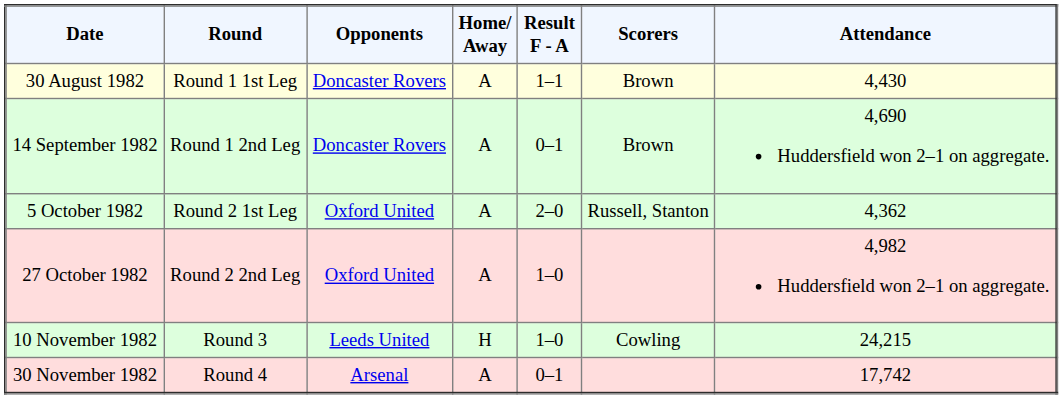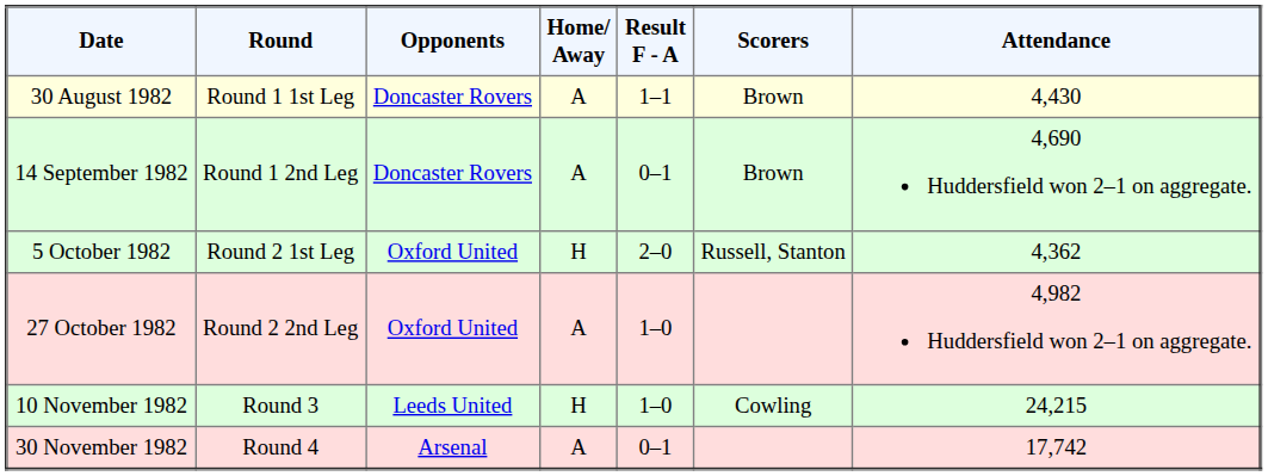 <table border="2" cellpadding="4" style="border-collapse:collapse; text-align:center; font-size:smaller;">
 <tr style="background:#f0f6ff;">
 <th><strong>Date</strong></th>
 <th><strong>Round</strong></th>
 <th><strong>Opponents</strong></th>
 <th><strong>Home/<br>Away</strong></th>
 <th><strong>Result<br>F - A</strong></th>
 <th><strong>Scorers</strong></th>
 <th><strong>Attendance</strong></th>
 </tr>
 <tr bgcolor="#ffffdd">
 <td>30 August 1982</td>
 <td>Round 1 1st Leg</td>
 <td><a href='#'>Doncaster Rovers</a></td>
 <td>A</td>
 <td>1–1</td>
 <td>Brown</td>
 <td>4,430</td>
 </tr>
 <tr bgcolor="#ddffdd">
 <td>14 September 1982</td>
 <td>Round 1 2nd Leg</td>
 <td><a href='#'>Doncaster Rovers</a></td>
 <td>A</td>
 <td>0–1</td>
 <td>Brown</td>
 <td>4,690<br><ul><li>Huddersfield won 2–1 on aggregate.</li></ul></td>
 </tr>
 <tr bgcolor="#ddffdd">
 <td>5 October 1982</td>
 <td>Round 2 1st Leg</td>
 <td><a href='#'>Oxford United</a></td>
-<td>A</td>
+<td>H</td>
 <td>2–0</td>
 <td>Russell, Stanton</td>
 <td>4,362</td>
 </tr>
 <tr bgcolor="#ffdddd">
 <td>27 October 1982</td>
 <td>Round 2 2nd Leg</td>
 <td><a href='#'>Oxford United</a></td>
 <td>A</td>
 <td>1–0</td>
 <td></td>
 <td>4,982<br><ul><li>Huddersfield won 2–1 on aggregate.</li></ul></td>
 </tr>
 <tr bgcolor="#ddffdd">
 <td>10 November 1982</td>
 <td>Round 3</td>
 <td><a href='#'>Leeds United</a></td>
 <td>H</td>
 <td>1–0</td>
 <td>Cowling</td>
 <td>24,215</td>
 </tr>
 <tr bgcolor="#ffdddd">
 <td>30 November 1982</td>
 <td>Round 4</td>
 <td><a href='#'>Arsenal</a></td>
 <td>A</td>
 <td>0–1</td>
 <td></td>
 <td>17,742</td>
 </tr>
 </table>
